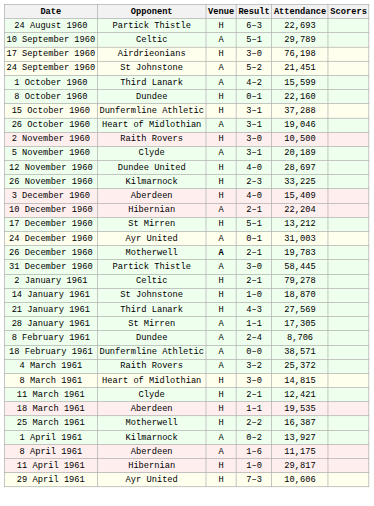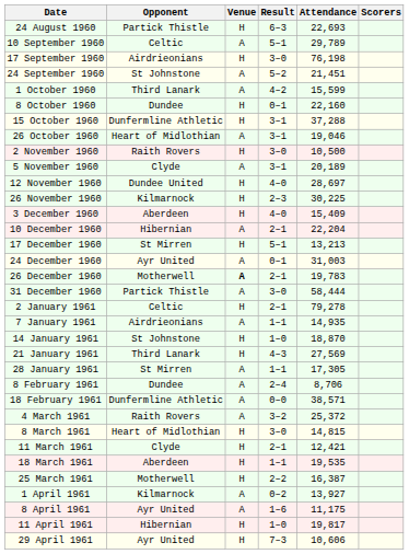 <table class="wikitable sortable" style="font-size:100%; text-align:center">
 <tr>
 <th>Date</th>
 <th>Opponent</th>
 <th>Venue</th>
 <th>Result</th>
 <th>Attendance</th>
 <th>Scorers</th>
 </tr>
 <tr bgcolor = "#EEFFEE">
 <td>24 August 1960</td>
 <td>Partick Thistle</td>
 <td>H</td>
 <td>6–3</td>
 <td>22,693</td>
 <td></td>
 </tr>
 <tr bgcolor = "#EEFFEE">
 <td>10 September 1960</td>
 <td>Celtic</td>
 <td>A</td>
 <td>5–1</td>
 <td>29,789</td>
 <td></td>
 </tr>
 <tr bgcolor = "#FFFFEE">
 <td>17 September 1960</td>
 <td>Airdrieonians</td>
 <td>H</td>
 <td>3–0</td>
 <td>76,198</td>
 <td></td>
 </tr>
 <tr bgcolor = "#FFFFEE">
 <td>24 September 1960</td>
 <td>St Johnstone</td>
 <td>A</td>
 <td>5–2</td>
 <td>21,451</td>
 <td></td>
 </tr>
 <tr bgcolor = "#EEFFEE">
 <td>1 October 1960</td>
 <td>Third Lanark</td>
 <td>A</td>
 <td>4–2</td>
 <td>15,599</td>
 <td></td>
 </tr>
 <tr bgcolor = "#EEFFEE">
 <td>8 October 1960</td>
 <td>Dundee</td>
 <td>H</td>
 <td>0–1</td>
 <td>22,160</td>
 <td></td>
 </tr>
 <tr bgcolor = "#FFFFEE">
 <td>15 October 1960</td>
 <td>Dunfermline Athletic</td>
 <td>H</td>
 <td>3–1</td>
 <td>37,288</td>
 <td></td>
 </tr>
 <tr bgcolor = "#EEFFEE">
 <td>26 October 1960</td>
 <td>Heart of Midlothian</td>
 <td>A</td>
 <td>3–1</td>
 <td>19,046</td>
 <td></td>
 </tr>
 <tr bgcolor = "#FFEEEE">
 <td>2 November 1960</td>
 <td>Raith Rovers</td>
 <td>H</td>
 <td>3–0</td>
 <td>10,500</td>
 <td></td>
 </tr>
 <tr bgcolor = "#EEFFEE">
 <td>5 November 1960</td>
 <td>Clyde</td>
 <td>A</td>
 <td>3–1</td>
 <td>20,189</td>
 <td></td>
 </tr>
 <tr bgcolor = "#EEFFEE">
 <td>12 November 1960</td>
 <td>Dundee United</td>
 <td>H</td>
 <td>4–0</td>
 <td>28,697</td>
 <td></td>
 </tr>
 <tr bgcolor = "#EEFFEE">
 <td>26 November 1960</td>
 <td>Kilmarnock</td>
 <td>H</td>
 <td>2–3</td>
-<td>33,225</td>
+<td>30,225</td>
 <td></td>
 </tr>
 <tr bgcolor = "#FFEEEE">
 <td>3 December 1960</td>
 <td>Aberdeen</td>
 <td>H</td>
 <td>4–0</td>
 <td>15,409</td>
 <td></td>
 </tr>
 <tr bgcolor = "#FFEEEE">
 <td>10 December 1960</td>
 <td>Hibernian</td>
 <td>A</td>
 <td>2–1</td>
 <td>22,204</td>
 <td></td>
 </tr>
 <tr bgcolor = "#EEFFEE">
 <td>17 December 1960</td>
 <td>St Mirren</td>
 <td>H</td>
 <td>5–1</td>
-<td>13,212</td>
+<td>13,213</td>
 <td></td>
 </tr>
 <tr bgcolor = "#FFFFEE">
 <td>24 December 1960</td>
 <td>Ayr United</td>
 <td>A</td>
 <td>0–1</td>
 <td>31,003</td>
 <td></td>
 </tr>
 <tr bgcolor = "#EEFFEE">
 <td>26 December 1960</td>
 <td>Motherwell</td>
 <td><strong>A</strong></td>
 <td>2–1</td>
 <td>19,783</td>
 <td></td>
 </tr>
 <tr bgcolor = "#EEFFEE">
 <td>31 December 1960</td>
 <td>Partick Thistle</td>
 <td>A</td>
 <td>3–0</td>
-<td>58,445</td>
+<td>58,444</td>
 <td></td>
 </tr>
 <tr bgcolor = "#EEFFEE">
 <td>2 January 1961</td>
 <td>Celtic</td>
 <td>H</td>
 <td>2–1</td>
 <td>79,278</td>
+<td></td>
+</tr>
+<tr bgcolor = "#EEFFEE">
+<td>7 January 1961</td>
+<td>Airdrieonians</td>
+<td>A</td>
+<td>1–1</td>
+<td>14,935</td>
 <td></td>
 </tr>
 <tr bgcolor = "#EEFFEE">
 <td>14 January 1961</td>
 <td>St Johnstone</td>
 <td>H</td>
 <td>1–0</td>
 <td>18,870</td>
 <td></td>
 </tr>
 <tr bgcolor = "#EEFFEE">
 <td>21 January 1961</td>
 <td>Third Lanark</td>
 <td>H</td>
 <td>4–3</td>
 <td>27,569</td>
 <td></td>
 </tr>
 <tr bgcolor = "#EEFFEE">
 <td>28 January 1961</td>
 <td>St Mirren</td>
 <td>A</td>
 <td>1–1</td>
 <td>17,305</td>
 <td></td>
 </tr>
 <tr bgcolor = "#EEFFEE">
 <td>8 February 1961</td>
 <td>Dundee</td>
 <td>A</td>
 <td>2–4</td>
 <td>8,706</td>
 <td></td>
 </tr>
 <tr bgcolor = "#EEFFEE">
 <td>18 February 1961</td>
 <td>Dunfermline Athletic</td>
 <td>A</td>
 <td>0–0</td>
 <td>38,571</td>
 <td></td>
 </tr>
 <tr bgcolor = "#EEFFEE">
 <td>4 March 1961</td>
 <td>Raith Rovers</td>
 <td>A</td>
 <td>3–2</td>
 <td>25,372</td>
 <td></td>
 </tr>
 <tr bgcolor = "#FFFFEE">
 <td>8 March 1961</td>
 <td>Heart of Midlothian</td>
 <td>H</td>
 <td>3–0</td>
 <td>14,815</td>
 <td></td>
 </tr>
 <tr bgcolor = "#EEFFEE">
 <td>11 March 1961</td>
 <td>Clyde</td>
 <td>H</td>
 <td>2–1</td>
 <td>12,421</td>
 <td></td>
 </tr>
 <tr bgcolor = "#FFEEEE">
 <td>18 March 1961</td>
 <td>Aberdeen</td>
 <td>H</td>
 <td>1–1</td>
 <td>19,535</td>
 <td></td>
 </tr>
 <tr bgcolor = "#EEFFEE">
 <td>25 March 1961</td>
 <td>Motherwell</td>
 <td>H</td>
 <td>2–2</td>
 <td>16,387</td>
 <td></td>
 </tr>
 <tr bgcolor = "#EEFFEE">
 <td>1 April 1961</td>
 <td>Kilmarnock</td>
 <td>A</td>
 <td>0–2</td>
 <td>13,927</td>
 <td></td>
 </tr>
 <tr bgcolor = "#FFEEEE">
 <td>8 April 1961</td>
-<td>Aberdeen</td>
+<td>Ayr United</td>
 <td>A</td>
 <td>1–6</td>
 <td>11,175</td>
 <td></td>
 </tr>
 <tr bgcolor = "#FFEEEE">
 <td>11 April 1961</td>
 <td>Hibernian</td>
 <td>H</td>
 <td>1–0</td>
-<td>29,817</td>
+<td>19,817</td>
 <td></td>
 </tr>
 <tr bgcolor = "#FFFFEE">
 <td>29 April 1961</td>
 <td>Ayr United</td>
 <td>H</td>
 <td>7–3</td>
 <td>10,606</td>
 <td></td>
 </tr>
 </table>
